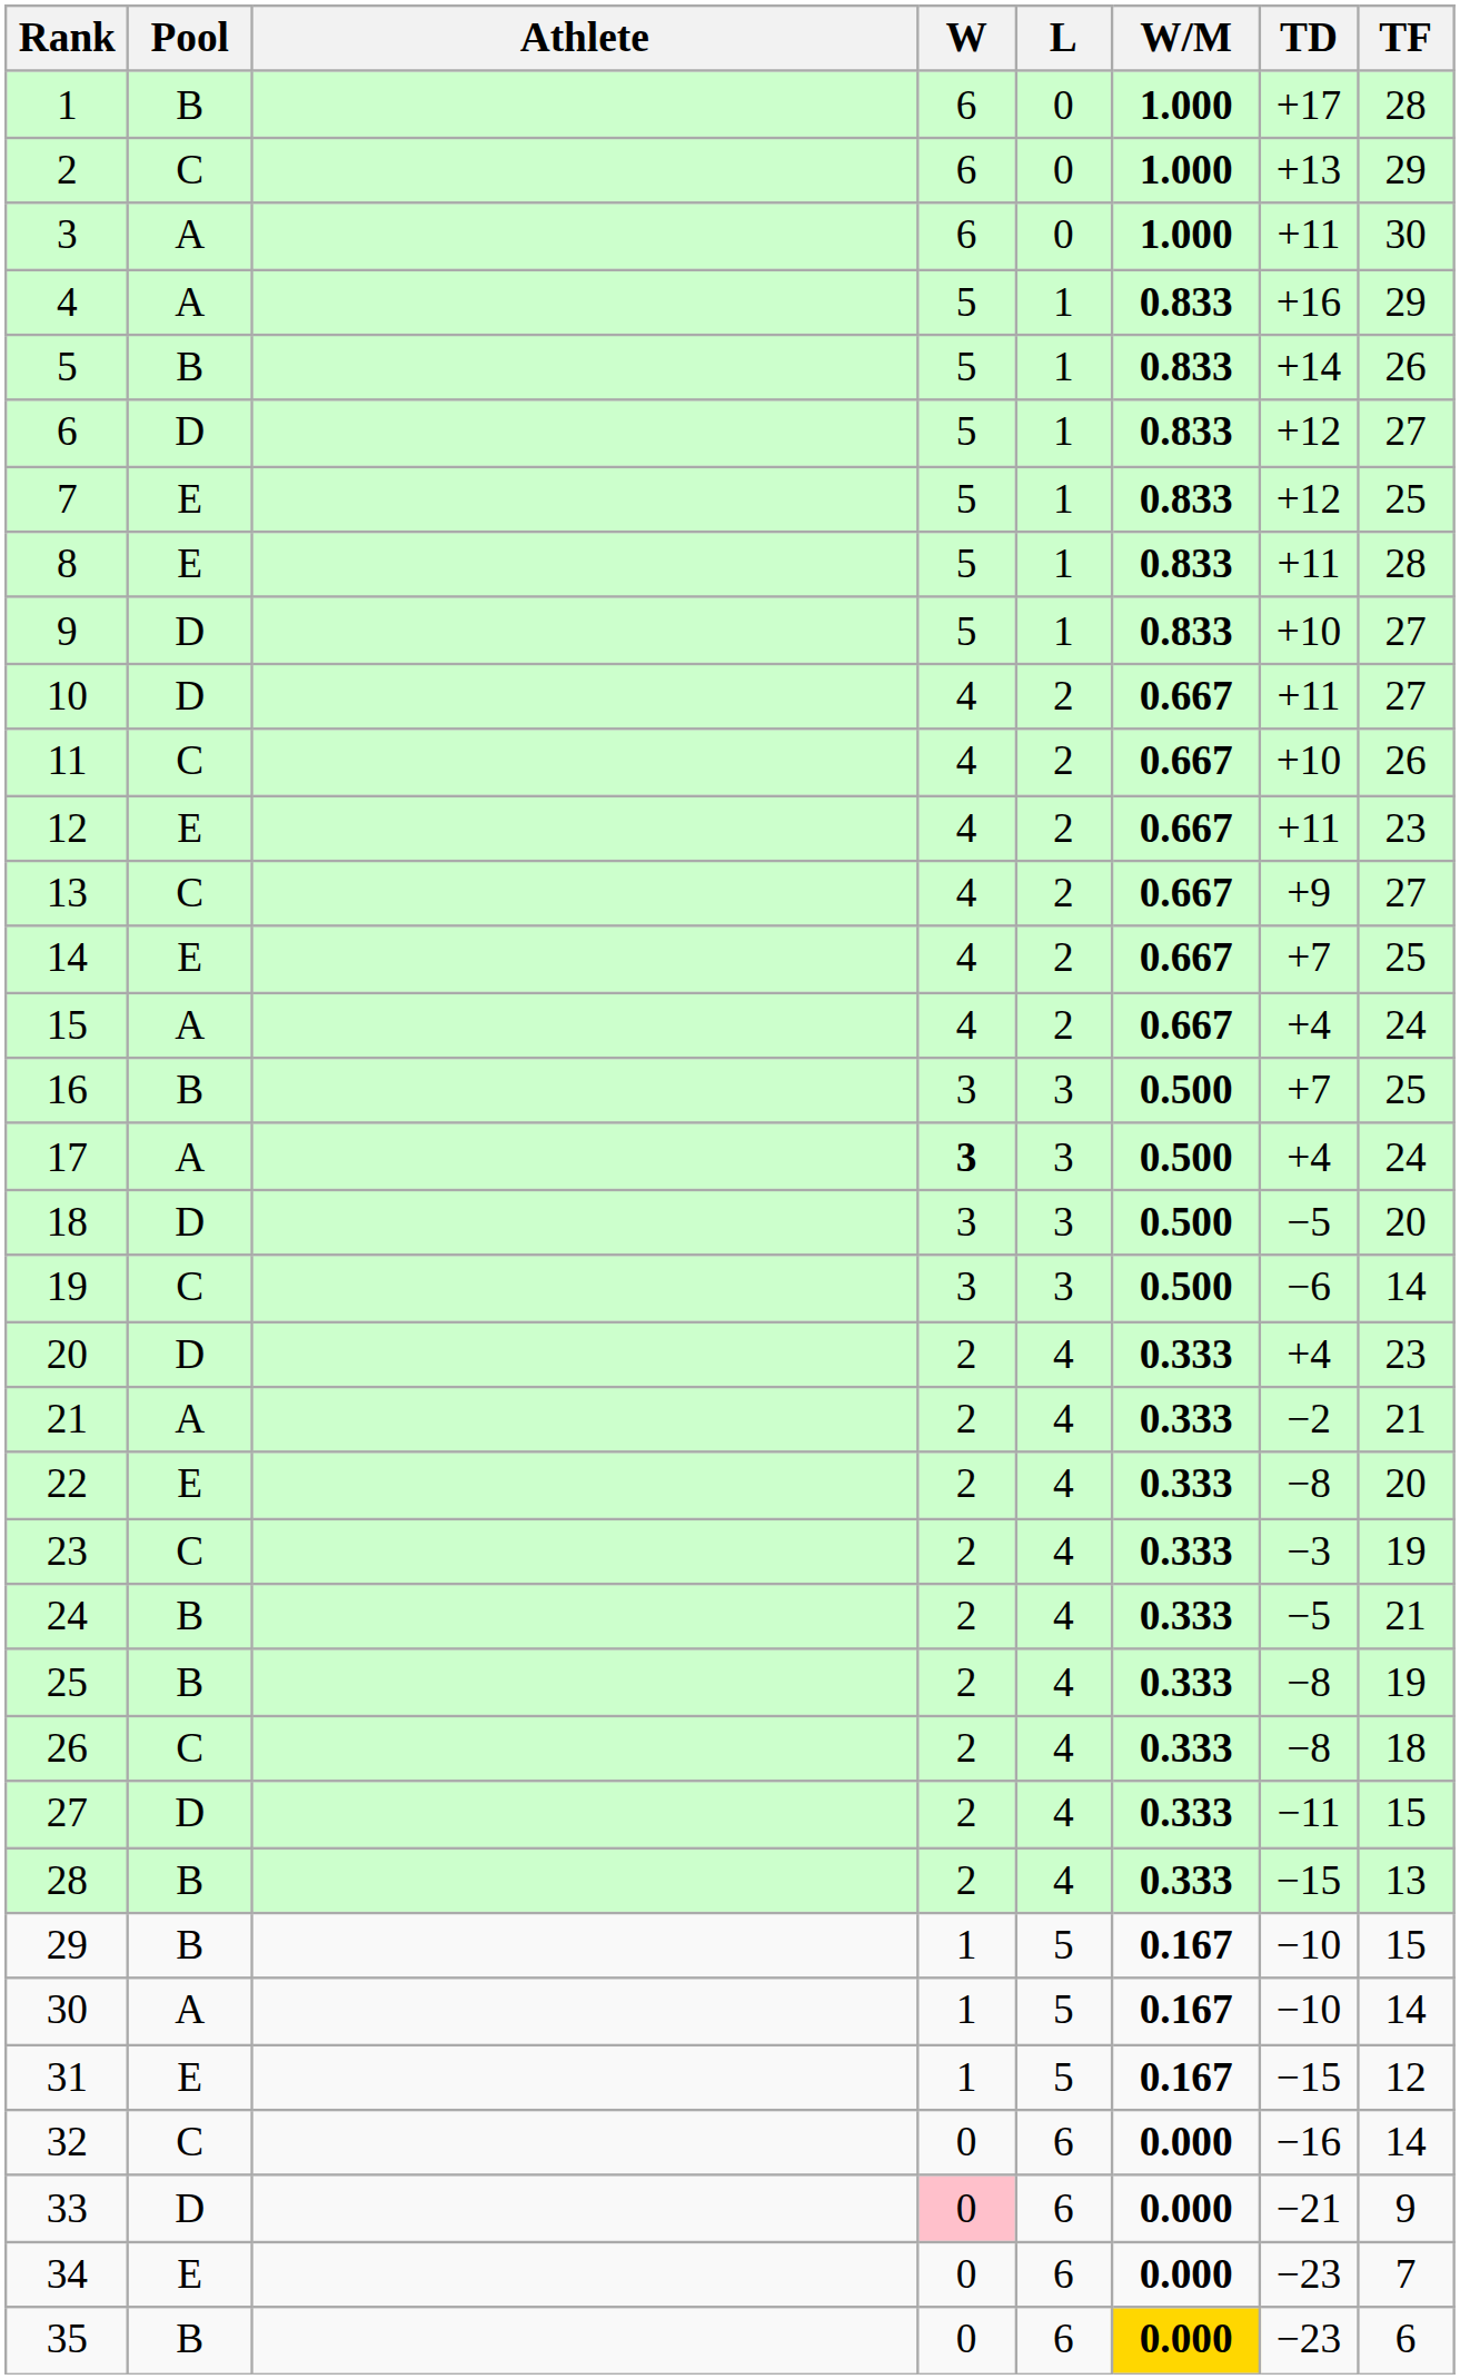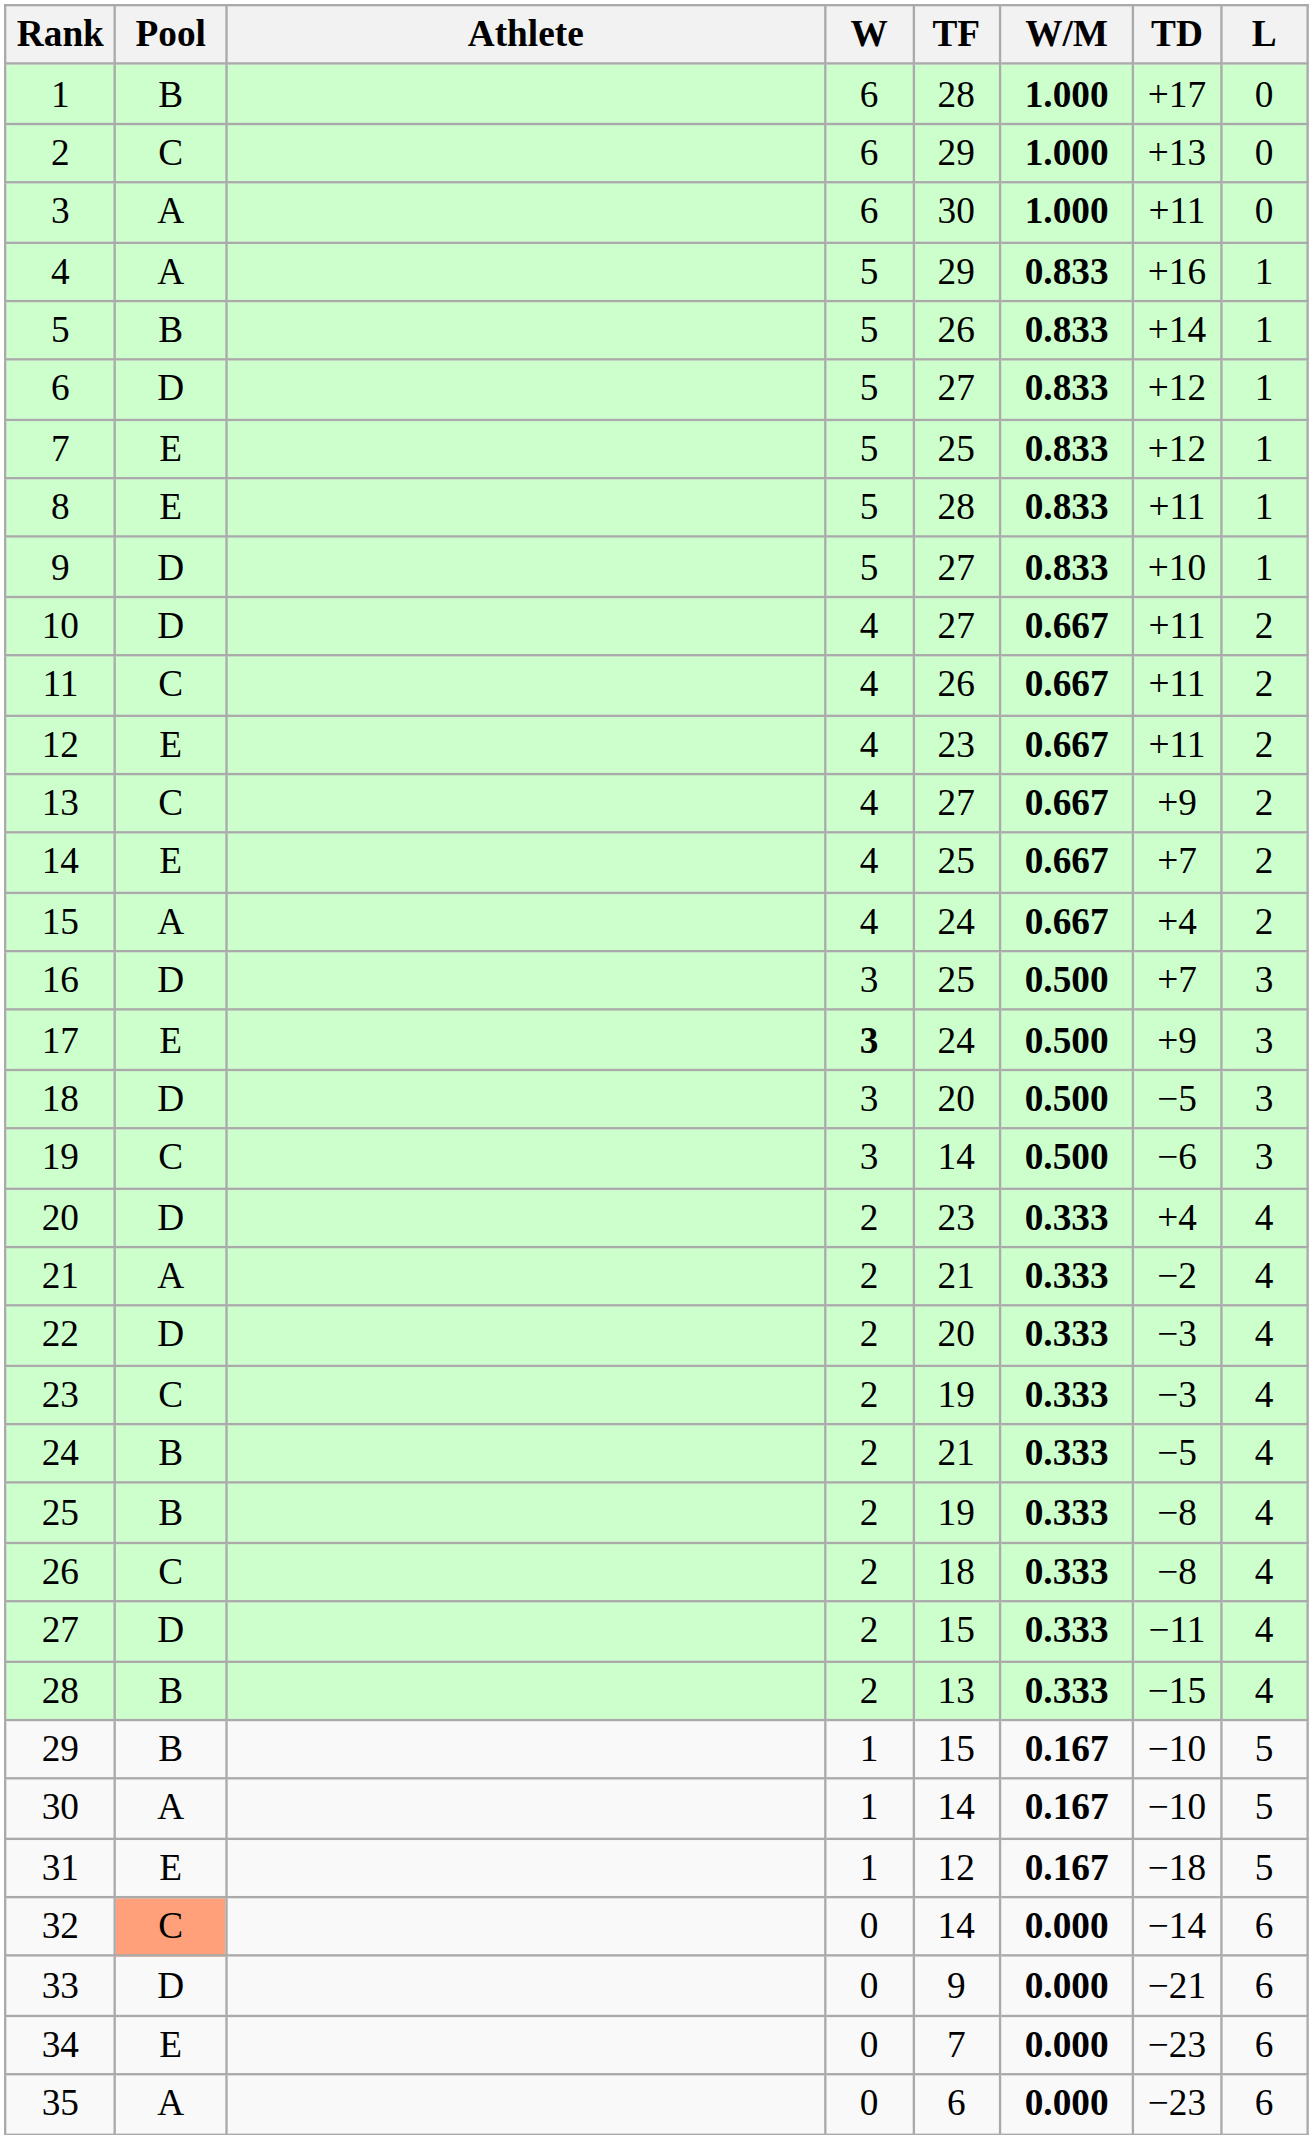 <table class=wikitable style="text-align:center">
 <tr>
 <th width=40>Rank</th>
 <th width=40>Pool</th>
 <th width=250>Athlete</th>
 <th width=30>W</th>
-<th width=30>L</th>
+<th width=30>TF</th>
 <th width=50>W/M</th>
 <th width=30>TD</th>
-<th width=30>TF</th>
+<th width=30>L</th>
 </tr>
 <tr bgcolor="ccffcc">
 <td>1</td>
 <td>B</td>
 <td align=left></td>
 <td>6</td>
-<td>0</td>
+<td>28</td>
 <td><strong>1.000</strong></td>
 <td>+17</td>
-<td>28</td>
+<td>0</td>
 </tr>
 <tr bgcolor="ccffcc">
 <td>2</td>
 <td>C</td>
 <td align=left></td>
 <td>6</td>
-<td>0</td>
+<td>29</td>
 <td><strong>1.000</strong></td>
 <td>+13</td>
-<td>29</td>
+<td>0</td>
 </tr>
 <tr bgcolor="ccffcc">
 <td>3</td>
 <td>A</td>
 <td align=left></td>
 <td>6</td>
-<td>0</td>
+<td>30</td>
 <td><strong>1.000</strong></td>
 <td>+11</td>
-<td>30</td>
+<td>0</td>
 </tr>
 <tr bgcolor="ccffcc">
 <td>4</td>
 <td>A</td>
 <td align=left></td>
 <td>5</td>
-<td>1</td>
+<td>29</td>
 <td><strong>0.833</strong></td>
 <td>+16</td>
-<td>29</td>
+<td>1</td>
 </tr>
 <tr bgcolor="ccffcc">
 <td>5</td>
 <td>B</td>
 <td align=left></td>
 <td>5</td>
-<td>1</td>
+<td>26</td>
 <td><strong>0.833</strong></td>
 <td>+14</td>
-<td>26</td>
+<td>1</td>
 </tr>
 <tr bgcolor="ccffcc">
 <td>6</td>
 <td>D</td>
 <td align=left></td>
 <td>5</td>
-<td>1</td>
+<td>27</td>
 <td><strong>0.833</strong></td>
 <td>+12</td>
-<td>27</td>
+<td>1</td>
 </tr>
 <tr bgcolor="ccffcc">
 <td>7</td>
 <td>E</td>
 <td align=left></td>
 <td>5</td>
-<td>1</td>
+<td>25</td>
 <td><strong>0.833</strong></td>
 <td>+12</td>
-<td>25</td>
+<td>1</td>
 </tr>
 <tr bgcolor="ccffcc">
 <td>8</td>
 <td>E</td>
 <td align=left></td>
 <td>5</td>
-<td>1</td>
+<td>28</td>
 <td><strong>0.833</strong></td>
 <td>+11</td>
-<td>28</td>
+<td>1</td>
 </tr>
 <tr bgcolor="ccffcc">
 <td>9</td>
 <td>D</td>
 <td align=left></td>
 <td>5</td>
-<td>1</td>
+<td>27</td>
 <td><strong>0.833</strong></td>
 <td>+10</td>
-<td>27</td>
+<td>1</td>
 </tr>
 <tr bgcolor="ccffcc">
 <td>10</td>
 <td>D</td>
 <td align=left></td>
 <td>4</td>
-<td>2</td>
+<td>27</td>
 <td><strong>0.667</strong></td>
 <td>+11</td>
-<td>27</td>
+<td>2</td>
 </tr>
 <tr bgcolor="ccffcc">
 <td>11</td>
 <td>C</td>
 <td align=left></td>
 <td>4</td>
+<td>26</td>
+<td><strong>0.667</strong></td>
+<td>+11</td>
 <td>2</td>
-<td><strong>0.667</strong></td>
-<td>+10</td>
-<td>26</td>
 </tr>
 <tr bgcolor="ccffcc">
 <td>12</td>
 <td>E</td>
 <td align=left></td>
 <td>4</td>
-<td>2</td>
+<td>23</td>
 <td><strong>0.667</strong></td>
 <td>+11</td>
-<td>23</td>
+<td>2</td>
 </tr>
 <tr bgcolor="ccffcc">
 <td>13</td>
 <td>C</td>
 <td align=left></td>
 <td>4</td>
-<td>2</td>
+<td>27</td>
 <td><strong>0.667</strong></td>
 <td>+9</td>
-<td>27</td>
+<td>2</td>
 </tr>
 <tr bgcolor="ccffcc">
 <td>14</td>
 <td>E</td>
 <td align=left></td>
 <td>4</td>
-<td>2</td>
+<td>25</td>
 <td><strong>0.667</strong></td>
 <td>+7</td>
-<td>25</td>
+<td>2</td>
 </tr>
 <tr bgcolor="ccffcc">
 <td>15</td>
 <td>A</td>
 <td align=left></td>
 <td>4</td>
-<td>2</td>
+<td>24</td>
 <td><strong>0.667</strong></td>
 <td>+4</td>
-<td>24</td>
+<td>2</td>
 </tr>
 <tr bgcolor="ccffcc">
 <td>16</td>
-<td>B</td>
+<td>D</td>
 <td align=left></td>
 <td>3</td>
-<td>3</td>
+<td>25</td>
 <td><strong>0.500</strong></td>
 <td>+7</td>
-<td>25</td>
+<td>3</td>
 </tr>
 <tr bgcolor="ccffcc">
 <td>17</td>
-<td>A</td>
+<td>E</td>
 <td align=left></td>
 <td><strong>3</strong></td>
+<td>24</td>
+<td><strong>0.500</strong></td>
+<td>+9</td>
 <td>3</td>
-<td><strong>0.500</strong></td>
-<td>+4</td>
-<td>24</td>
 </tr>
 <tr bgcolor="ccffcc">
 <td>18</td>
 <td>D</td>
 <td align=left></td>
 <td>3</td>
-<td>3</td>
+<td>20</td>
 <td><strong>0.500</strong></td>
 <td>−5</td>
-<td>20</td>
+<td>3</td>
 </tr>
 <tr bgcolor="ccffcc">
 <td>19</td>
 <td>C</td>
 <td align=left></td>
 <td>3</td>
-<td>3</td>
+<td>14</td>
 <td><strong>0.500</strong></td>
 <td>−6</td>
-<td>14</td>
+<td>3</td>
 </tr>
 <tr bgcolor="ccffcc">
 <td>20</td>
 <td>D</td>
 <td align=left></td>
 <td>2</td>
-<td>4</td>
+<td>23</td>
 <td><strong>0.333</strong></td>
 <td>+4</td>
-<td>23</td>
+<td>4</td>
 </tr>
 <tr bgcolor="ccffcc">
 <td>21</td>
 <td>A</td>
 <td align=left></td>
 <td>2</td>
-<td>4</td>
+<td>21</td>
 <td><strong>0.333</strong></td>
 <td>−2</td>
-<td>21</td>
+<td>4</td>
 </tr>
 <tr bgcolor="ccffcc">
 <td>22</td>
-<td>E</td>
+<td>D</td>
 <td align=left></td>
 <td>2</td>
+<td>20</td>
+<td><strong>0.333</strong></td>
+<td>−3</td>
 <td>4</td>
-<td><strong>0.333</strong></td>
-<td>−8</td>
-<td>20</td>
 </tr>
 <tr bgcolor="ccffcc">
 <td>23</td>
 <td>C</td>
 <td align=left></td>
 <td>2</td>
-<td>4</td>
+<td>19</td>
 <td><strong>0.333</strong></td>
 <td>−3</td>
-<td>19</td>
+<td>4</td>
 </tr>
 <tr bgcolor="ccffcc">
 <td>24</td>
 <td>B</td>
 <td align=left></td>
 <td>2</td>
-<td>4</td>
+<td>21</td>
 <td><strong>0.333</strong></td>
 <td>−5</td>
-<td>21</td>
+<td>4</td>
 </tr>
 <tr bgcolor="ccffcc">
 <td>25</td>
 <td>B</td>
 <td align=left></td>
 <td>2</td>
-<td>4</td>
+<td>19</td>
 <td><strong>0.333</strong></td>
 <td>−8</td>
-<td>19</td>
+<td>4</td>
 </tr>
 <tr bgcolor="ccffcc">
 <td>26</td>
 <td>C</td>
 <td align=left></td>
 <td>2</td>
-<td>4</td>
+<td>18</td>
 <td><strong>0.333</strong></td>
 <td>−8</td>
-<td>18</td>
+<td>4</td>
 </tr>
 <tr bgcolor="ccffcc">
 <td>27</td>
 <td>D</td>
 <td align=left></td>
 <td>2</td>
-<td>4</td>
+<td>15</td>
 <td><strong>0.333</strong></td>
 <td>−11</td>
-<td>15</td>
+<td>4</td>
 </tr>
 <tr bgcolor="ccffcc">
 <td>28</td>
 <td>B</td>
 <td align=left></td>
 <td>2</td>
-<td>4</td>
+<td>13</td>
 <td><strong>0.333</strong></td>
 <td>−15</td>
-<td>13</td>
+<td>4</td>
 </tr>
 <tr>
 <td>29</td>
 <td>B</td>
 <td align=left></td>
 <td>1</td>
-<td>5</td>
+<td>15</td>
 <td><strong>0.167</strong></td>
 <td>−10</td>
-<td>15</td>
+<td>5</td>
 </tr>
 <tr>
 <td>30</td>
 <td>A</td>
 <td align=left></td>
 <td>1</td>
-<td>5</td>
+<td>14</td>
 <td><strong>0.167</strong></td>
 <td>−10</td>
-<td>14</td>
+<td>5</td>
 </tr>
 <tr>
 <td>31</td>
 <td>E</td>
 <td align=left></td>
 <td>1</td>
+<td>12</td>
+<td><strong>0.167</strong></td>
+<td>−18</td>
 <td>5</td>
-<td><strong>0.167</strong></td>
-<td>−15</td>
-<td>12</td>
 </tr>
 <tr>
 <td>32</td>
-<td>C</td>
+<td style="background: lightsalmon;">C</td>
 <td align=left></td>
 <td>0</td>
+<td>14</td>
+<td><strong>0.000</strong></td>
+<td>−14</td>
 <td>6</td>
-<td><strong>0.000</strong></td>
-<td>−16</td>
-<td>14</td>
 </tr>
 <tr>
 <td>33</td>
 <td>D</td>
 <td align=left></td>
-<td style="background: pink;">0</td>
-<td>6</td>
+<td>0</td>
+<td>9</td>
 <td><strong>0.000</strong></td>
 <td>−21</td>
-<td>9</td>
+<td>6</td>
 </tr>
 <tr>
 <td>34</td>
 <td>E</td>
 <td align=left></td>
 <td>0</td>
-<td>6</td>
+<td>7</td>
 <td><strong>0.000</strong></td>
 <td>−23</td>
-<td>7</td>
+<td>6</td>
 </tr>
 <tr>
 <td>35</td>
-<td>B</td>
+<td>A</td>
 <td align=left></td>
 <td>0</td>
 <td>6</td>
-<td style="background: gold;"><strong>0.000</strong></td>
+<td><strong>0.000</strong></td>
 <td>−23</td>
 <td>6</td>
 </tr>
 </table>
